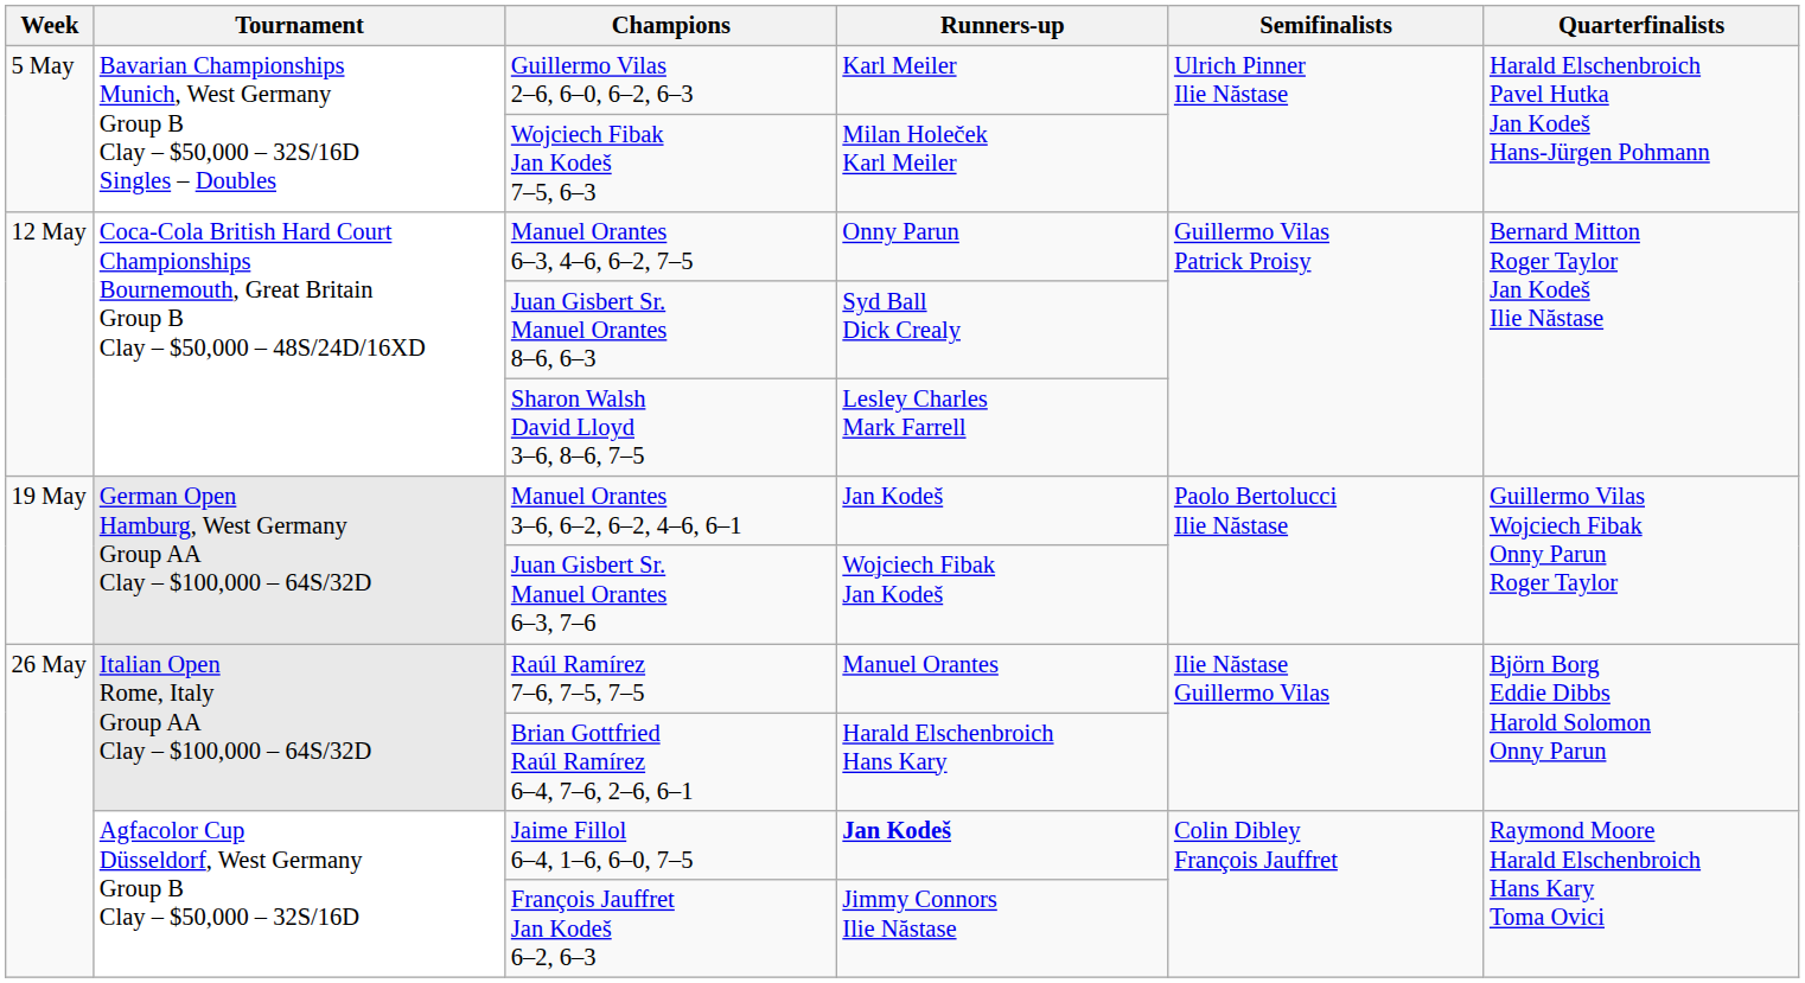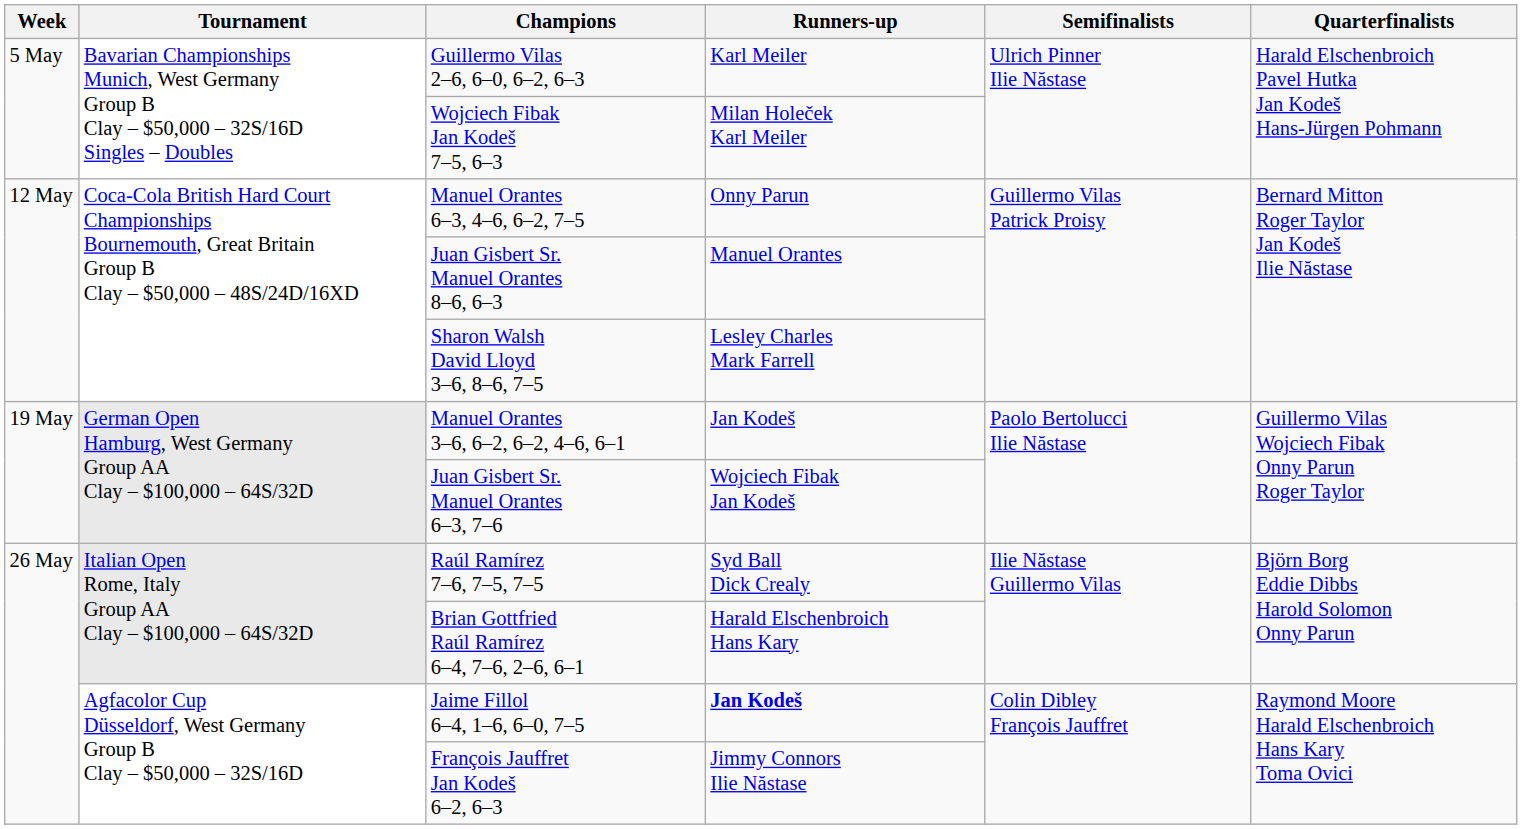 <table class=wikitable style=font-size:95%>
 <tr>
 <th style="width:48px;">Week</th>
 <th style="width:250px;">Tournament</th>
 <th style="width:200px;">Champions</th>
 <th style="width:200px;">Runners-up</th>
 <th style="width:190px;">Semifinalists</th>
 <th style="width:190px;">Quarterfinalists</th>
 </tr>
 <tr valign=top>
 <td rowspan=2>5 May</td>
 <td style="background:#FFFFFF;" rowspan="2"><a href='#'>Bavarian Championships</a> <br> <a href='#'>Munich</a>, West Germany <br> Group B <br>Clay – $50,000 – 32S/16D <br> <a href='#'>Singles</a> – <a href='#'>Doubles</a></td>
 <td> <a href='#'>Guillermo Vilas</a> <br> 2–6, 6–0, 6–2, 6–3</td>
 <td> <a href='#'>Karl Meiler</a></td>
 <td rowspan=2> <a href='#'>Ulrich Pinner</a> <br>  <a href='#'>Ilie Năstase</a></td>
 <td rowspan=2> <a href='#'>Harald Elschenbroich</a> <br>  <a href='#'>Pavel Hutka</a> <br>  <a href='#'>Jan Kodeš</a> <br>  <a href='#'>Hans-Jürgen Pohmann</a></td>
 </tr>
 <tr valign=top>
 <td> <a href='#'>Wojciech Fibak</a> <br>  <a href='#'>Jan Kodeš</a> <br> 7–5, 6–3</td>
 <td> <a href='#'>Milan Holeček</a> <br>  <a href='#'>Karl Meiler</a></td>
 </tr>
 <tr valign=top>
 <td rowspan=3>12 May</td>
 <td style="background:#FFFFFF;" rowspan="3"><a href='#'>Coca-Cola British Hard Court Championships</a> <br> <a href='#'>Bournemouth</a>, Great Britain <br> Group B <br>Clay – $50,000 – 48S/24D/16XD</td>
 <td> <a href='#'>Manuel Orantes</a> <br> 6–3, 4–6, 6–2, 7–5</td>
 <td> <a href='#'>Onny Parun</a></td>
 <td rowspan=3> <a href='#'>Guillermo Vilas</a> <br>  <a href='#'>Patrick Proisy</a></td>
 <td rowspan=3> <a href='#'>Bernard Mitton</a> <br>  <a href='#'>Roger Taylor</a> <br>  <a href='#'>Jan Kodeš</a> <br>  <a href='#'>Ilie Năstase</a></td>
 </tr>
 <tr valign=top>
 <td> <a href='#'>Juan Gisbert Sr.</a> <br>  <a href='#'>Manuel Orantes</a> <br> 8–6, 6–3</td>
-<td> <a href='#'>Syd Ball</a> <br>  <a href='#'>Dick Crealy</a></td>
+<td> <a href='#'>Manuel Orantes</a></td>
 </tr>
 <tr valign=top>
 <td> <a href='#'>Sharon Walsh</a> <br>  <a href='#'>David Lloyd</a> <br> 3–6, 8–6, 7–5</td>
 <td> <a href='#'>Lesley Charles</a> <br>  <a href='#'>Mark Farrell</a></td>
 </tr>
 <tr valign=top>
 <td rowspan=2>19 May</td>
 <td style="background:#E9E9E9;"  rowspan="2"><a href='#'>German Open</a> <br> <a href='#'>Hamburg</a>, West Germany <br> Group AA <br> Clay – $100,000 – 64S/32D</td>
 <td> <a href='#'>Manuel Orantes</a> <br> 3–6, 6–2, 6–2, 4–6, 6–1</td>
 <td> <a href='#'>Jan Kodeš</a></td>
 <td rowspan=2> <a href='#'>Paolo Bertolucci</a> <br>  <a href='#'>Ilie Năstase</a></td>
 <td rowspan=2> <a href='#'>Guillermo Vilas</a> <br>  <a href='#'>Wojciech Fibak</a> <br>  <a href='#'>Onny Parun</a> <br>  <a href='#'>Roger Taylor</a></td>
 </tr>
 <tr valign=top>
 <td> <a href='#'>Juan Gisbert Sr.</a> <br>  <a href='#'>Manuel Orantes</a> <br> 6–3, 7–6</td>
 <td> <a href='#'>Wojciech Fibak</a> <br>  <a href='#'>Jan Kodeš</a></td>
 </tr>
 <tr valign=top>
 <td rowspan=4>26 May</td>
 <td style="background:#E9E9E9;" rowspan="2"><a href='#'>Italian Open</a> <br> Rome, Italy <br> Group AA <br>Clay – $100,000 – 64S/32D</td>
 <td> <a href='#'>Raúl Ramírez</a> <br> 7–6, 7–5, 7–5</td>
-<td> <a href='#'>Manuel Orantes</a></td>
+<td> <a href='#'>Syd Ball</a> <br>  <a href='#'>Dick Crealy</a></td>
 <td rowspan=2> <a href='#'>Ilie Năstase</a> <br>  <a href='#'>Guillermo Vilas</a></td>
 <td rowspan=2> <a href='#'>Björn Borg</a> <br>  <a href='#'>Eddie Dibbs</a> <br>  <a href='#'>Harold Solomon</a> <br>  <a href='#'>Onny Parun</a></td>
 </tr>
 <tr valign=top>
 <td> <a href='#'>Brian Gottfried</a> <br>  <a href='#'>Raúl Ramírez</a> <br> 6–4, 7–6, 2–6, 6–1</td>
 <td> <a href='#'>Harald Elschenbroich</a> <br>  <a href='#'>Hans Kary</a></td>
 </tr>
 <tr valign=top>
 <td style="background:#FFFFFF;" rowspan="2"><a href='#'>Agfacolor Cup</a> <br> <a href='#'>Düsseldorf</a>, West Germany <br> Group B <br>Clay – $50,000 – 32S/16D</td>
 <td> <a href='#'>Jaime Fillol</a> <br> 6–4, 1–6, 6–0, 7–5</td>
 <td><strong> <a href='#'>Jan Kodeš</a></strong></td>
 <td rowspan=2> <a href='#'>Colin Dibley</a> <br>  <a href='#'>François Jauffret</a></td>
 <td rowspan=2> <a href='#'>Raymond Moore</a> <br>  <a href='#'>Harald Elschenbroich</a> <br>  <a href='#'>Hans Kary</a> <br>  <a href='#'>Toma Ovici</a></td>
 </tr>
 <tr valign=top>
 <td> <a href='#'>François Jauffret</a> <br>  <a href='#'>Jan Kodeš</a> <br> 6–2, 6–3</td>
 <td> <a href='#'>Jimmy Connors</a> <br>  <a href='#'>Ilie Năstase</a></td>
 </tr>
 </table>
